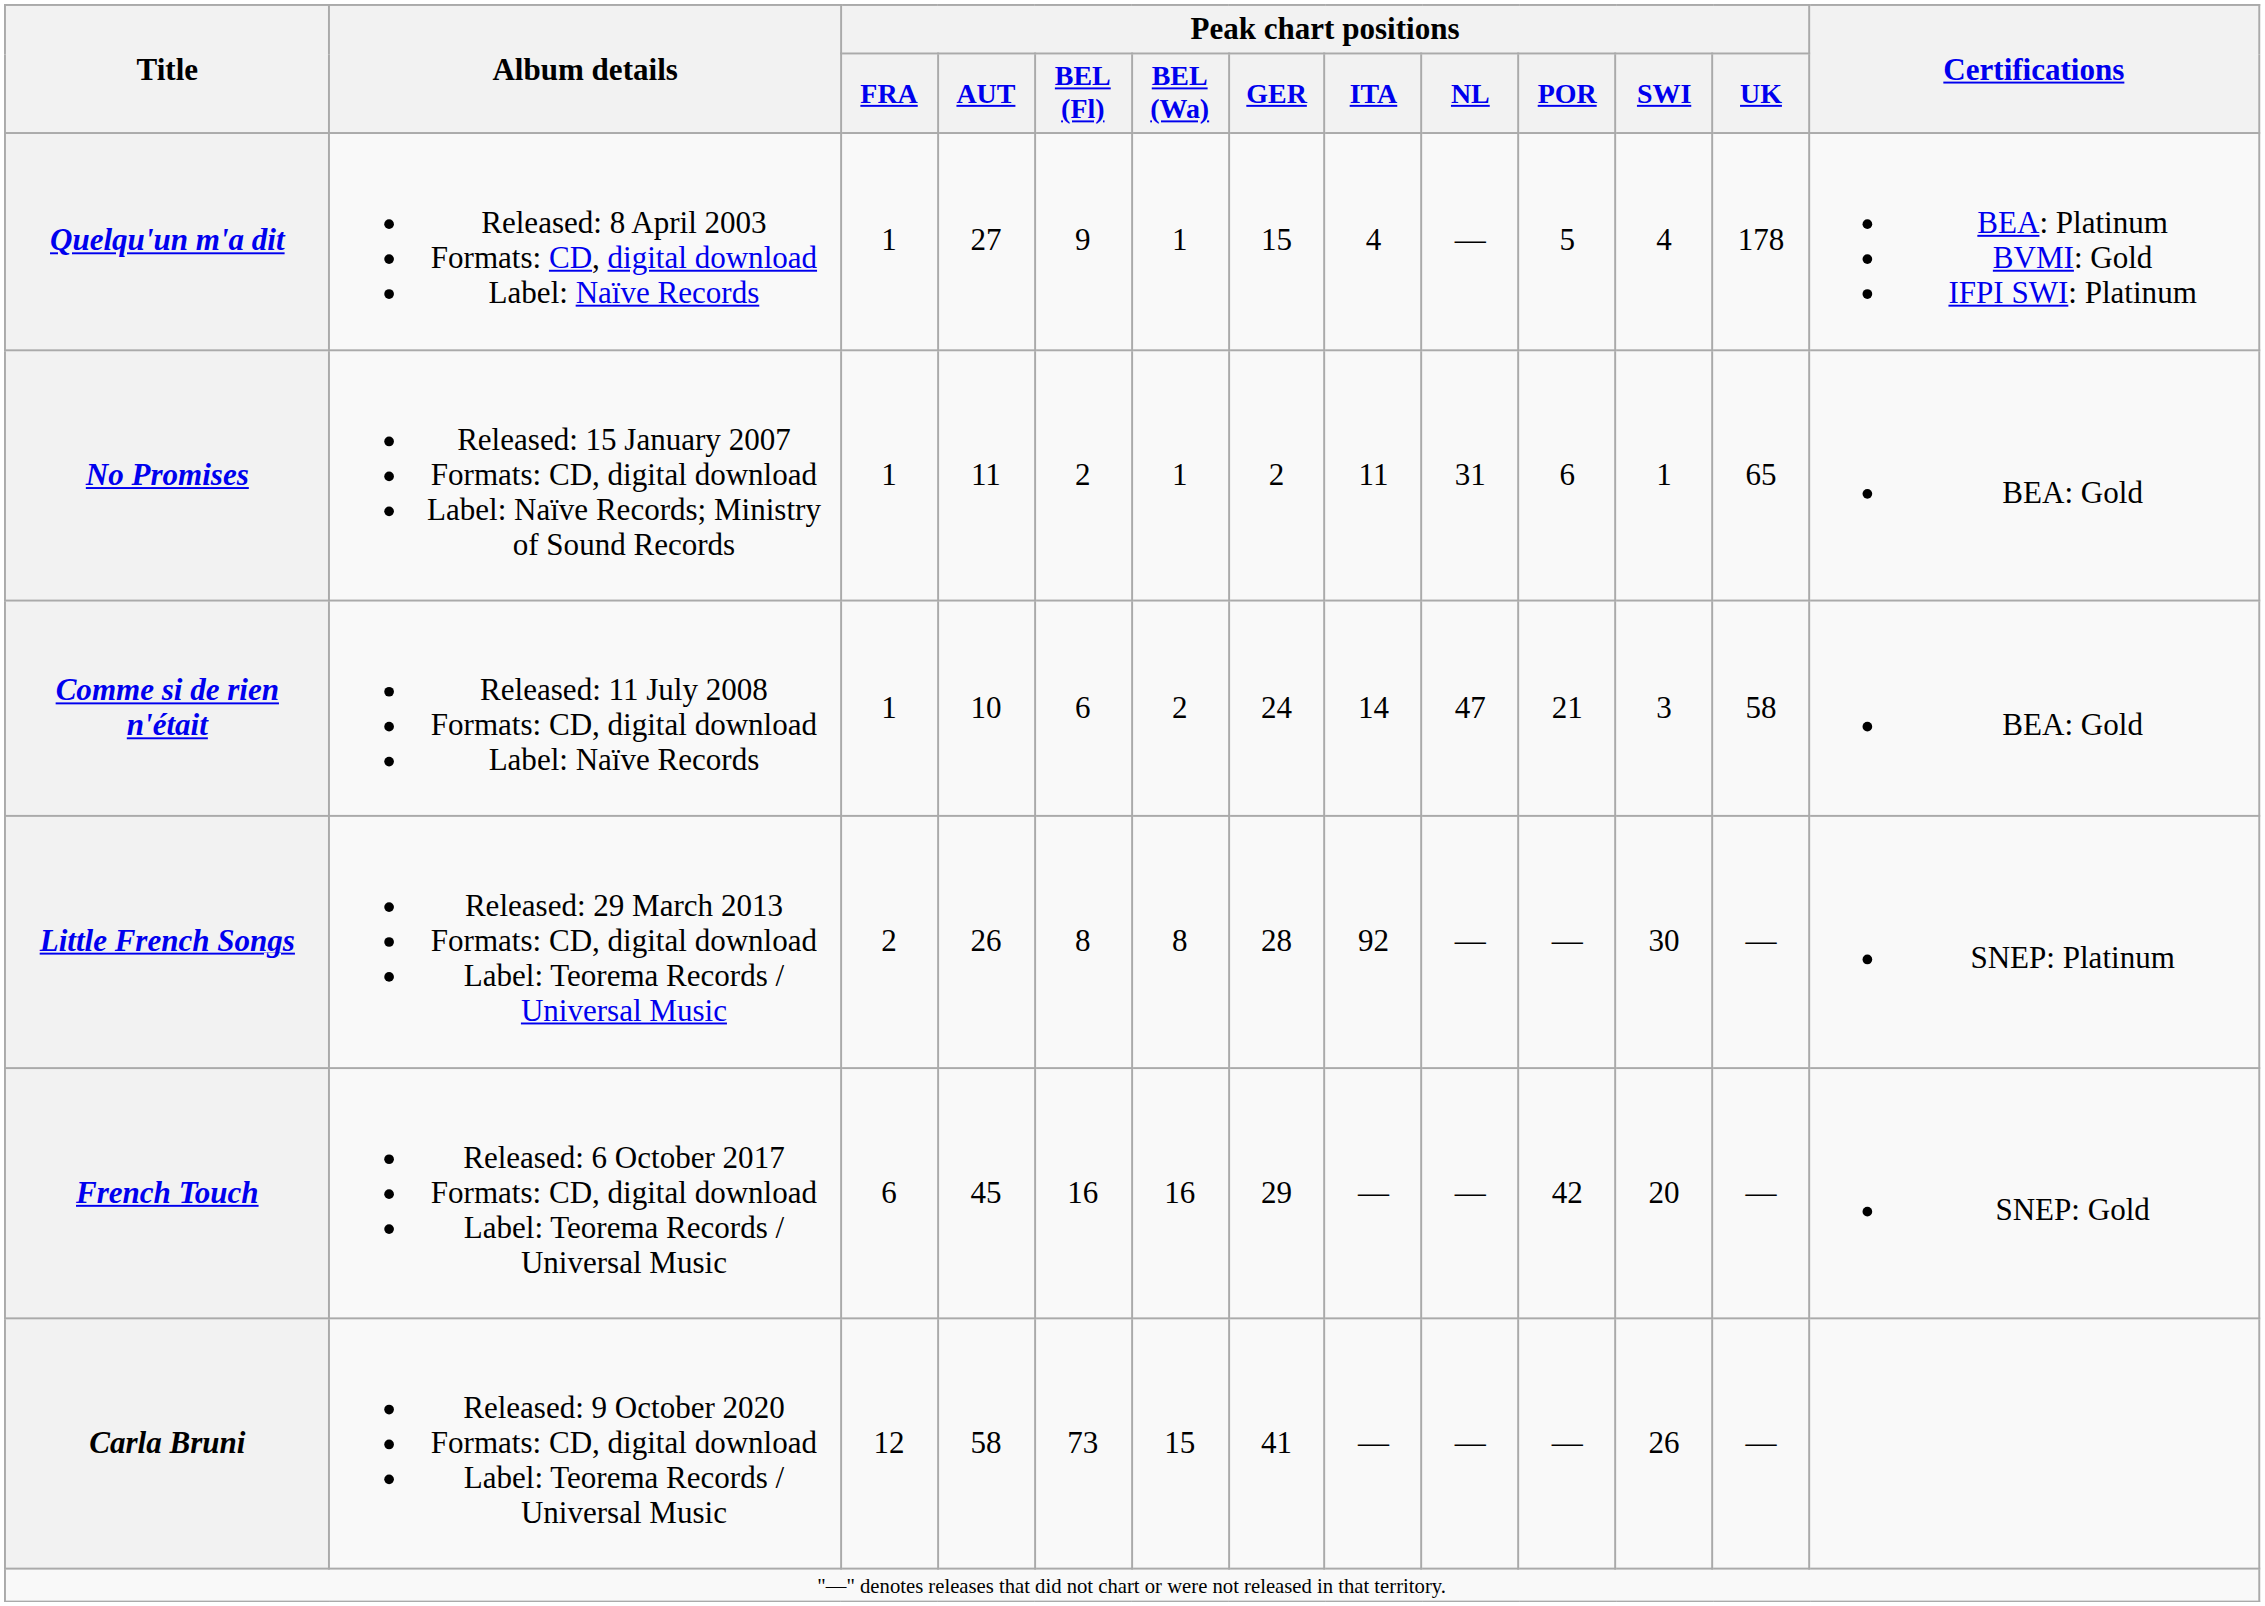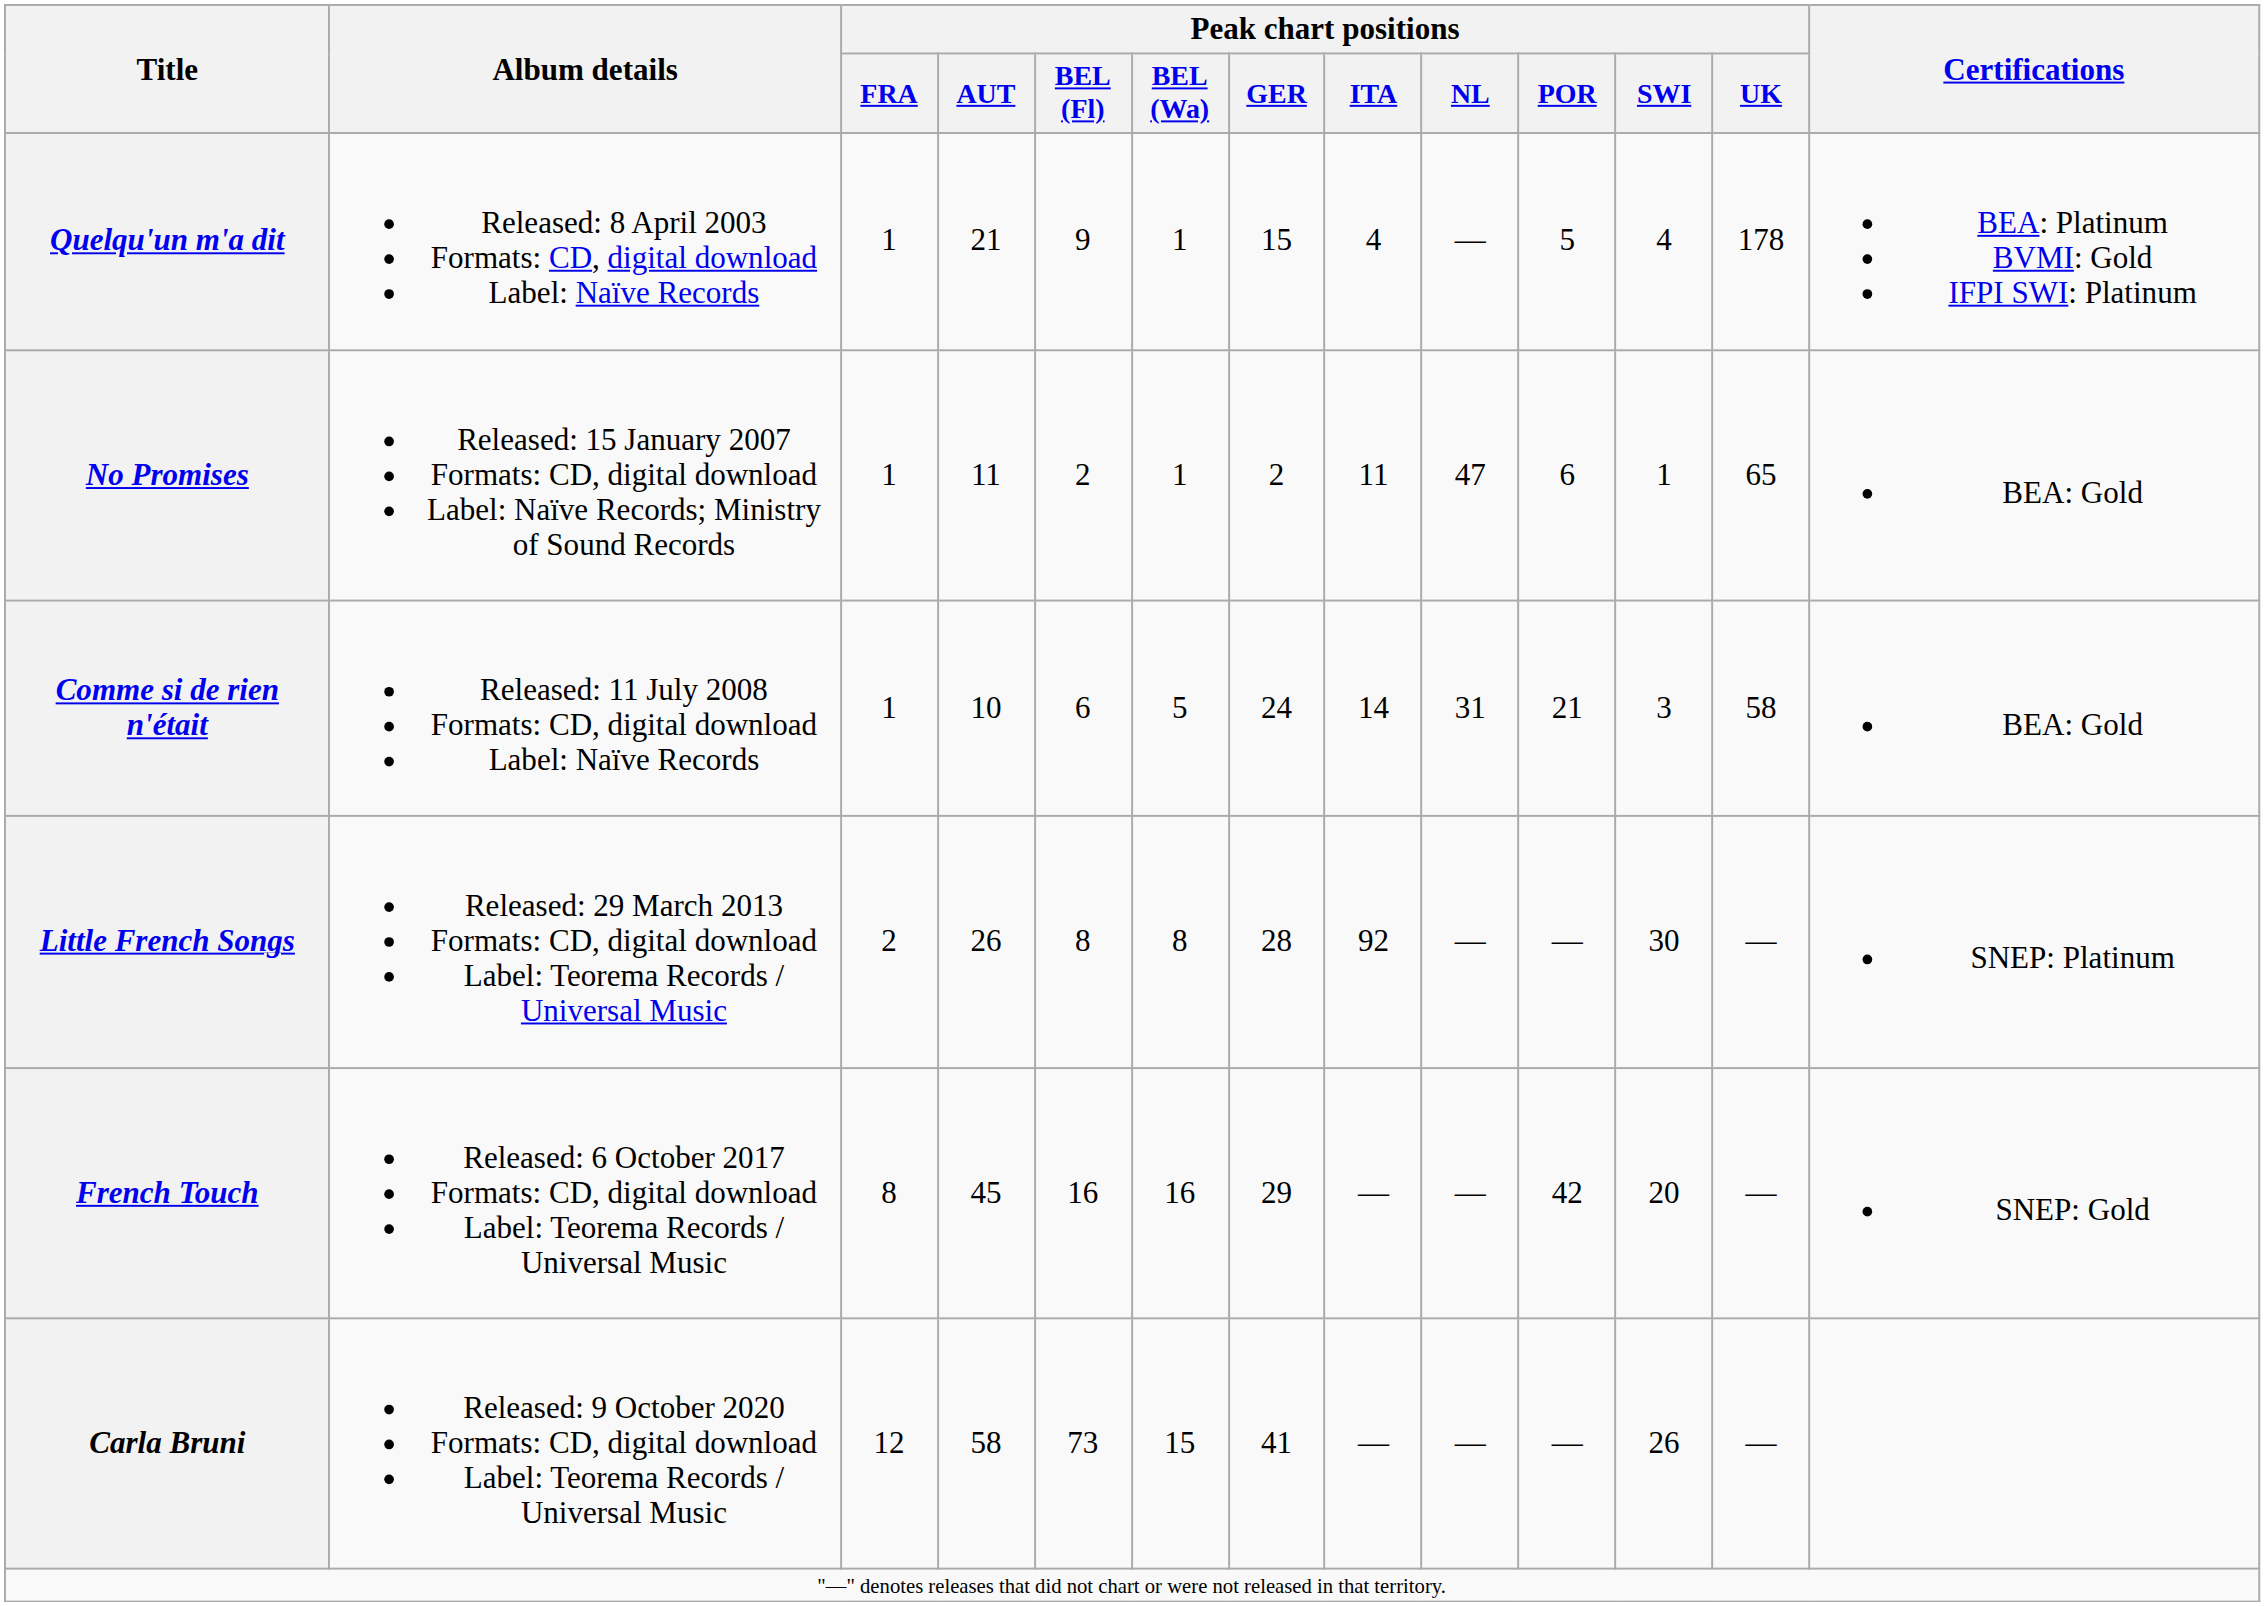 <table class="wikitable plainrowheaders" style="text-align:center;">
 <tr>
 <th scope="col" rowspan="2" style="width:10em;">Title</th>
 <th scope="col" rowspan="2" style="width:16em;">Album details</th>
 <th scope="col" colspan="10">Peak chart positions</th>
 <th scope="col" rowspan="2" style="width:14em;"><a href='#'>Certifications</a></th>
 </tr>
 <tr>
 <th scope="col" style="width:3em;font-size:90%;"><a href='#'>FRA</a><br></th>
 <th scope="col" style="width:3em;font-size:90%;"><a href='#'>AUT</a><br></th>
 <th scope="col" style="width:3em;font-size:90%;"><a href='#'>BEL<br>(Fl)</a><br></th>
 <th scope="col" style="width:3em;font-size:90%;"><a href='#'>BEL<br>(Wa)</a><br></th>
 <th scope="col" style="width:3em;font-size:90%;"><a href='#'>GER</a><br></th>
 <th scope="col" style="width:3em;font-size:90%;"><a href='#'>ITA</a><br></th>
 <th scope="col" style="width:3em;font-size:90%;"><a href='#'>NL</a><br></th>
 <th scope="col" style="width:3em;font-size:90%;"><a href='#'>POR</a><br></th>
 <th scope="col" style="width:3em;font-size:90%;"><a href='#'>SWI</a><br></th>
 <th scope="col" style="width:3em;font-size:90%;"><a href='#'>UK</a><br></th>
 </tr>
 <tr>
 <th scope="row"><em><a href='#'>Quelqu'un m'a dit</a></em></th>
 <td><br><ul><li>Released: 8 April 2003</li><li>Formats: <a href='#'>CD</a>, <a href='#'>digital download</a></li><li>Label: <a href='#'>Naïve Records</a></li></ul></td>
 <td>1</td>
-<td>27</td>
+<td>21</td>
 <td>9</td>
 <td>1</td>
 <td>15</td>
 <td>4</td>
 <td>—</td>
 <td>5</td>
 <td>4</td>
 <td>178</td>
 <td><br><ul><li><a href='#'>BEA</a>: Platinum</li><li><a href='#'>BVMI</a>: Gold</li><li><a href='#'>IFPI SWI</a>: Platinum</li></ul></td>
 </tr>
 <tr>
 <th scope="row"><em><a href='#'>No Promises</a></em></th>
 <td><br><ul><li>Released: 15 January 2007</li><li>Formats: CD, digital download</li><li>Label: Naïve Records; Ministry of Sound Records</li></ul></td>
 <td>1</td>
 <td>11</td>
 <td>2</td>
 <td>1</td>
 <td>2</td>
 <td>11</td>
-<td>31</td>
+<td>47</td>
 <td>6</td>
 <td>1</td>
 <td>65</td>
 <td><br><ul><li>BEA: Gold</li></ul></td>
 </tr>
 <tr>
 <th scope="row"><em><a href='#'>Comme si de rien n'était</a></em></th>
 <td><br><ul><li>Released: 11 July 2008</li><li>Formats: CD, digital download</li><li>Label: Naïve Records</li></ul></td>
 <td>1</td>
 <td>10</td>
 <td>6</td>
-<td>2</td>
+<td>5</td>
 <td>24</td>
 <td>14</td>
-<td>47</td>
+<td>31</td>
 <td>21</td>
 <td>3</td>
 <td>58</td>
 <td><br><ul><li>BEA: Gold</li></ul></td>
 </tr>
 <tr>
 <th scope="row"><em><a href='#'>Little French Songs</a></em></th>
 <td><br><ul><li>Released: 29 March 2013</li><li>Formats: CD, digital download</li><li>Label: Teorema Records / <a href='#'>Universal Music</a></li></ul></td>
 <td>2</td>
 <td>26</td>
 <td>8</td>
 <td>8</td>
 <td>28</td>
 <td>92</td>
 <td>—</td>
 <td>—</td>
 <td>30</td>
 <td>—</td>
 <td><br><ul><li>SNEP: Platinum</li></ul></td>
 </tr>
 <tr>
 <th scope="row"><em><a href='#'>French Touch</a></em></th>
 <td><br><ul><li>Released: 6 October 2017</li><li>Formats: CD, digital download</li><li>Label: Teorema Records / Universal Music</li></ul></td>
-<td>6</td>
+<td>8</td>
 <td>45</td>
 <td>16</td>
 <td>16</td>
 <td>29</td>
 <td>—</td>
 <td>—</td>
 <td>42</td>
 <td>20</td>
 <td>—</td>
 <td><br><ul><li>SNEP: Gold</li></ul></td>
 </tr>
 <tr>
 <th scope="row"><em>Carla Bruni</em></th>
 <td><br><ul><li>Released: 9 October 2020</li><li>Formats: CD, digital download</li><li>Label: Teorema Records / Universal Music</li></ul></td>
 <td>12<br></td>
 <td>58</td>
 <td>73</td>
 <td>15</td>
 <td>41</td>
 <td>—</td>
 <td>—</td>
 <td>—</td>
 <td>26</td>
 <td>—</td>
 <td></td>
 </tr>
 <tr>
 <td align="center" colspan="14" style="font-size:8pt">"—" denotes releases that did not chart or were not released in that territory.</td>
 </tr>
 </table>
